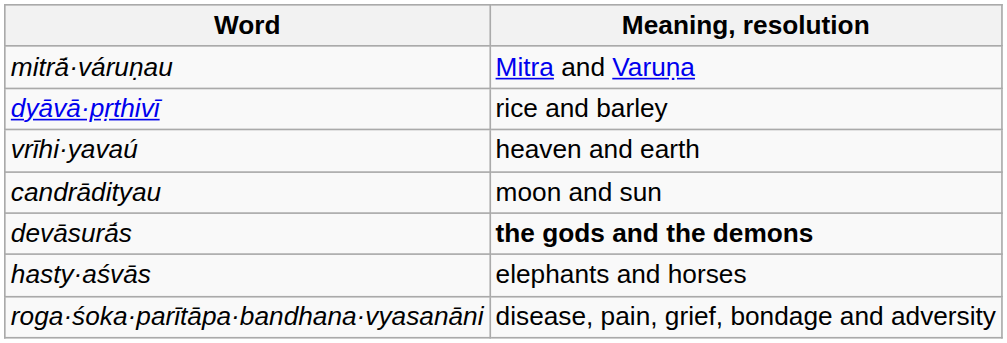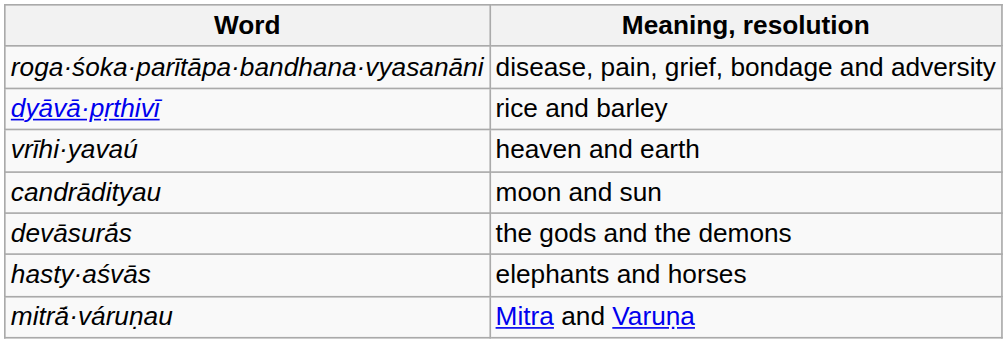 <table class="wikitable">
 <tr>
 <th>Word</th>
 <th>Meaning, resolution</th>
 </tr>
 <tr>
-<td><em>mitrā́·váruṇau</em></td>
-<td><a href='#'>Mitra</a> and <a href='#'>Varuṇa</a></td>
+<td><em>roga·śoka·parītāpa·bandhana·vyasanāni</em></td>
+<td>disease, pain, grief, bondage and adversity</td>
 </tr>
 <tr>
 <td><a href='#'><em>dyāvā·pṛthivī</em></a></td>
 <td>rice and barley</td>
 </tr>
 <tr>
 <td><em>vrīhi·yavaú</em></td>
 <td>heaven and earth</td>
 </tr>
 <tr>
 <td><em>candrādityau</em></td>
 <td>moon and sun</td>
 </tr>
 <tr>
 <td><em>devāsurā́s</em></td>
-<td><strong>the gods and the demons</strong></td>
+<td>the gods and the demons</td>
 </tr>
 <tr>
 <td><em>hasty·aśvās</em></td>
 <td>elephants and horses</td>
 </tr>
 <tr>
-<td><em>roga·śoka·parītāpa·bandhana·vyasanāni</em></td>
-<td>disease, pain, grief, bondage and adversity</td>
+<td><em>mitrā́·váruṇau</em></td>
+<td><a href='#'>Mitra</a> and <a href='#'>Varuṇa</a></td>
 </tr>
 </table>
